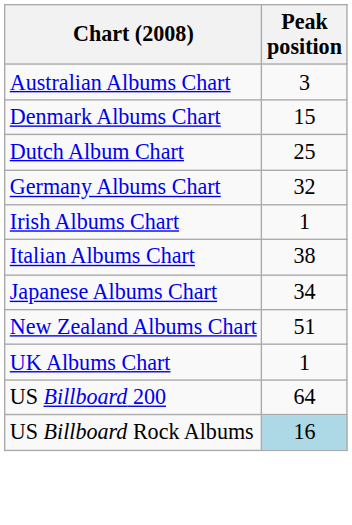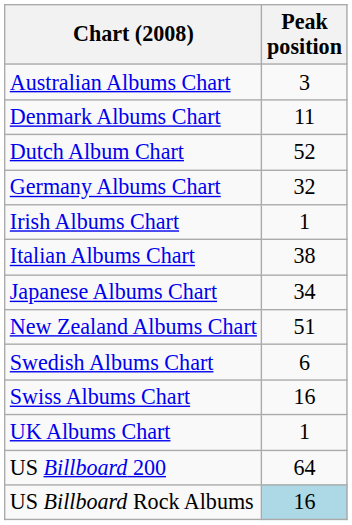 <table class="wikitable sortable">
 <tr>
 <th>Chart (2008)</th>
 <th>Peak<br>position</th>
 </tr>
 <tr>
 <td><a href='#'>Australian Albums Chart</a></td>
 <td style="text-align:center;">3</td>
 </tr>
 <tr>
 <td><a href='#'>Denmark Albums Chart</a></td>
-<td style="text-align:center;">15</td>
+<td style="text-align:center;">11</td>
 </tr>
 <tr>
 <td><a href='#'>Dutch Album Chart</a></td>
-<td style="text-align:center;">25</td>
+<td style="text-align:center;">52</td>
 </tr>
 <tr>
 <td><a href='#'>Germany Albums Chart</a></td>
 <td style="text-align:center;">32</td>
 </tr>
 <tr>
 <td><a href='#'>Irish Albums Chart</a></td>
 <td style="text-align:center;">1</td>
 </tr>
 <tr>
 <td><a href='#'>Italian Albums Chart</a></td>
 <td style="text-align:center;">38</td>
 </tr>
 <tr>
 <td><a href='#'>Japanese Albums Chart</a></td>
 <td style="text-align:center;">34</td>
 </tr>
 <tr>
 <td><a href='#'>New Zealand Albums Chart</a></td>
 <td style="text-align:center;">51</td>
 </tr>
 <tr>
+<td><a href='#'>Swedish Albums Chart</a></td>
+<td style="text-align:center;">6</td>
+</tr>
+<tr>
+<td><a href='#'>Swiss Albums Chart</a></td>
+<td style="text-align:center;">16</td>
+</tr>
+<tr>
 <td><a href='#'>UK Albums Chart</a></td>
 <td style="text-align:center;">1</td>
 </tr>
 <tr>
 <td>US <a href='#'><em>Billboard</em> 200</a></td>
 <td style="text-align:center;">64</td>
 </tr>
 <tr>
 <td>US <em>Billboard</em> Rock Albums</td>
 <td style="background: lightblue; text-align:center;">16</td>
 </tr>
 </table>
